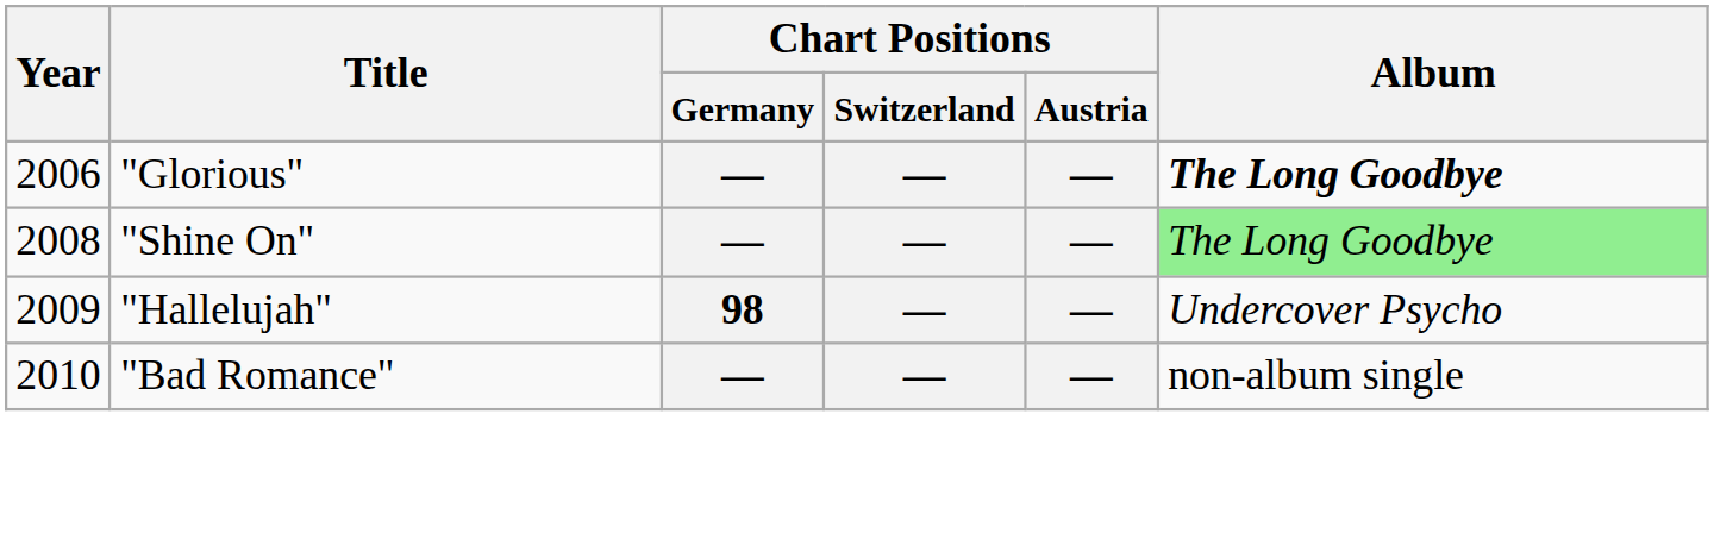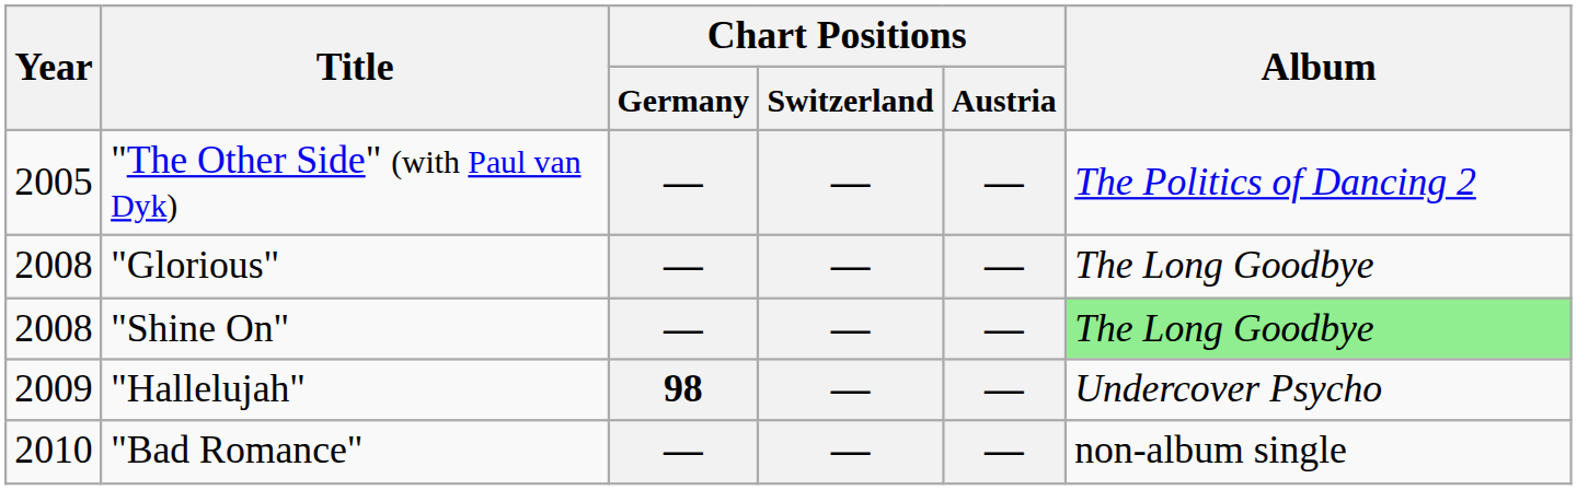 <table class="wikitable">
 <tr>
 <th style="width:30px;" rowspan="2"><strong>Year</strong></th>
 <th style="width:200px;" rowspan="2"><strong>Title</strong></th>
 <th colspan="3"><strong>Chart Positions</strong></th>
 <th style="width:200px;" rowspan="2"><strong>Album</strong></th>
 </tr>
 <tr>
 <th style="width:40px;"><small>Germany</small></th>
 <th style="width:40px;"><small>Switzerland</small></th>
 <th style="width:40px;"><small>Austria</small></th>
 </tr>
 <tr>
-<td>2006</td>
+<td>2005</td>
+<td>"<a href='#'>The Other Side</a>" <small>(with <a href='#'>Paul van Dyk</a>)</small></td>
+<th>—</th>
+<th>—</th>
+<th>—</th>
+<td><em><a href='#'>The Politics of Dancing 2</a></em></td>
+</tr>
+<tr>
+<td>2008</td>
 <td>"Glorious"</td>
 <th>—</th>
 <th>—</th>
 <th>—</th>
-<td><strong><em>The Long Goodbye</em></strong></td>
+<td><em>The Long Goodbye</em></td>
 </tr>
 <tr>
 <td>2008</td>
 <td>"Shine On"</td>
 <th>—</th>
 <th>—</th>
 <th>—</th>
 <td style="background: lightgreen;"><em>The Long Goodbye</em></td>
 </tr>
 <tr>
 <td>2009</td>
 <td>"Hallelujah"</td>
 <th>98</th>
 <th>—</th>
 <th>—</th>
 <td><em>Undercover Psycho</em></td>
 </tr>
 <tr>
 <td>2010</td>
 <td>"Bad Romance"</td>
 <th>—</th>
 <th>—</th>
 <th>—</th>
 <td>non-album single</td>
 </tr>
 </table>
